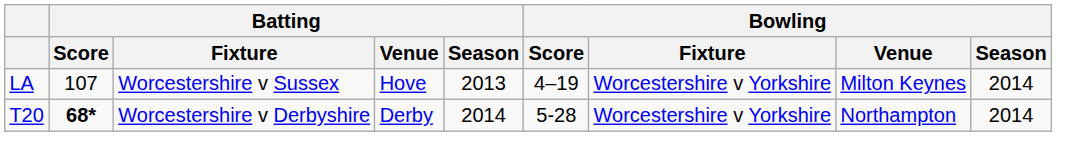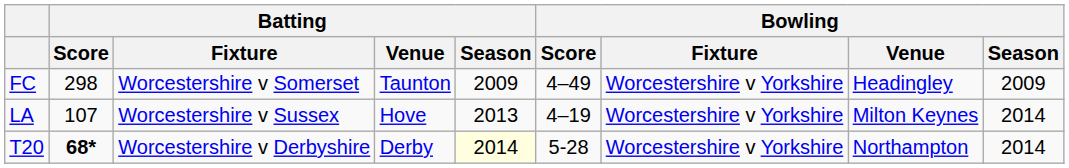 <table class=wikitable style="font-size:90%">
 <tr>
 <th rowspan="1"></th>
 <th colspan="4" rowspan="1">Batting</th>
 <th colspan="4" rowspan="1">Bowling</th>
 </tr>
 <tr>
 <th></th>
 <th>Score</th>
 <th>Fixture</th>
 <th>Venue</th>
 <th>Season</th>
 <th>Score</th>
 <th>Fixture</th>
 <th>Venue</th>
 <th>Season</th>
 </tr>
 <tr>
+<td><a href='#'>FC</a></td>
+<td align="center">298</td>
+<td><a href='#'>Worcestershire</a> v <a href='#'>Somerset</a></td>
+<td><a href='#'>Taunton</a></td>
+<td align="center">2009</td>
+<td align="center">4–49</td>
+<td><a href='#'>Worcestershire</a> v <a href='#'>Yorkshire</a></td>
+<td><a href='#'>Headingley</a></td>
+<td align="center">2009</td>
+</tr>
+<tr>
 <td><a href='#'>LA</a></td>
 <td align="center">107</td>
 <td><a href='#'>Worcestershire</a> v <a href='#'>Sussex</a></td>
 <td><a href='#'>Hove</a></td>
 <td align="center">2013</td>
 <td align="center">4–19</td>
 <td><a href='#'>Worcestershire</a> v <a href='#'>Yorkshire</a></td>
 <td><a href='#'>Milton Keynes</a></td>
 <td align="center">2014</td>
 </tr>
 <tr>
 <td><a href='#'>T20</a></td>
 <td align="center"><strong>68*</strong></td>
 <td><a href='#'>Worcestershire</a> v <a href='#'>Derbyshire</a></td>
 <td><a href='#'>Derby</a></td>
-<td align="center">2014</td>
+<td align="center" style="background: lightyellow;">2014</td>
 <td align="center">5-28</td>
 <td><a href='#'>Worcestershire</a> v <a href='#'>Yorkshire</a></td>
 <td><a href='#'>Northampton</a></td>
 <td align="center">2014</td>
 </tr>
 </table>
